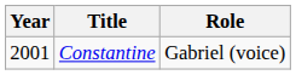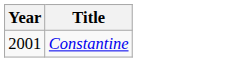 <table class="wikitable sortable">
 <tr>
 <th>Year</th>
 <th>Title</th>
-<th>Role</th>
 </tr>
 <tr>
 <td>2001</td>
 <td><em><a href='#'>Constantine</a></em></td>
-<td>Gabriel (voice)</td>
 </tr>
 </table>
